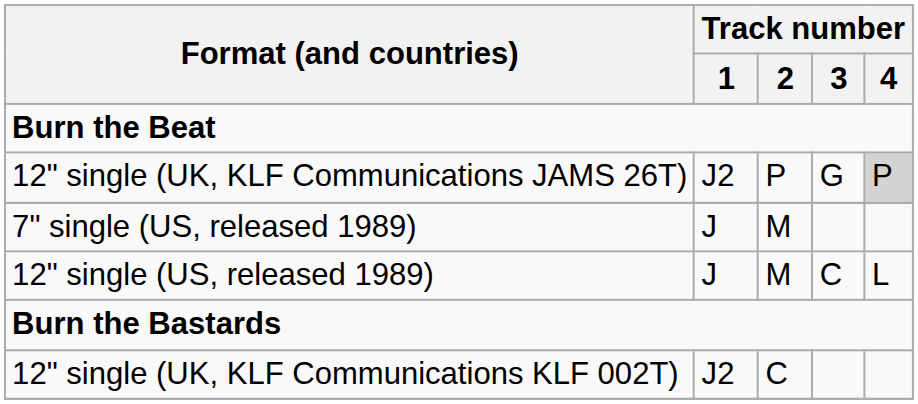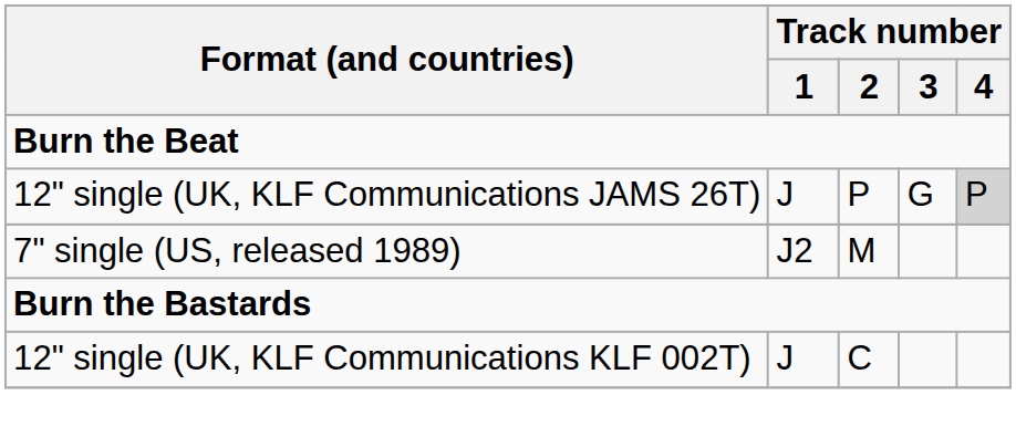 <table class="wikitable">
 <tr>
 <th align="center" rowspan=2>Format (and countries)</th>
 <th colspan=4>Track number</th>
 </tr>
 <tr>
 <th>1</th>
 <th>2</th>
 <th>3</th>
 <th>4</th>
 </tr>
 <tr>
 <td colspan=5 align="left"><strong>Burn the Beat</strong></td>
 </tr>
 <tr>
 <td align="left">12" single (UK, KLF Communications JAMS 26T)</td>
-<td>J2</td>
+<td>J</td>
 <td>P</td>
 <td>G</td>
 <td style="background: lightgrey;">P</td>
 </tr>
 <tr>
 </tr>
 <tr>
 <td align="left">7" single (US, released 1989)</td>
-<td>J</td>
+<td>J2</td>
 <td>M</td>
 <td></td>
 <td></td>
-</tr>
-<tr>
-<td align="left">12" single (US, released 1989)</td>
-<td>J</td>
-<td>M</td>
-<td>C</td>
-<td>L</td>
 </tr>
 <tr>
 <td colspan=5 align="left"><strong>Burn the Bastards</strong></td>
 </tr>
 <tr>
 <td align="left">12" single (UK, KLF Communications KLF 002T)</td>
-<td>J2</td>
+<td>J</td>
 <td>C</td>
 <td></td>
 <td></td>
 </tr>
 <tr>
 </tr>
 </table>
